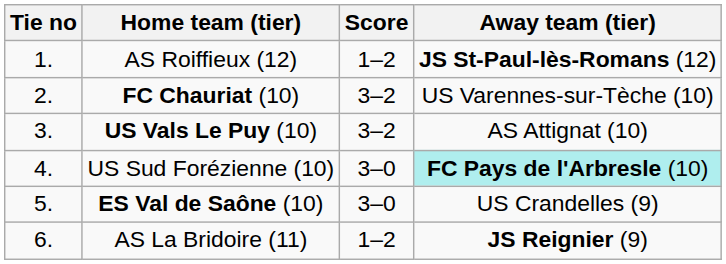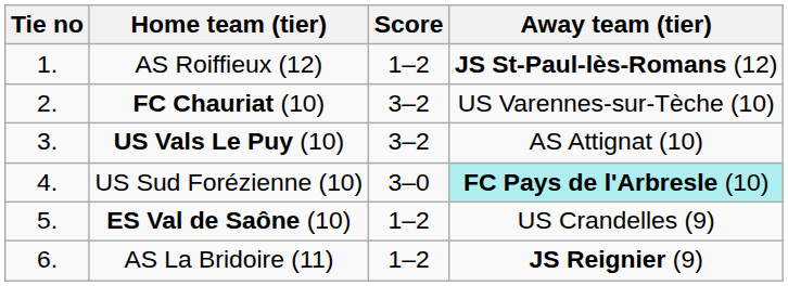 <table class="wikitable" style="text-align: center">
 <tr>
 <th>Tie no</th>
 <th>Home team (tier)</th>
 <th>Score</th>
 <th>Away team (tier)</th>
 </tr>
 <tr>
 <td>1.</td>
 <td>AS Roiffieux (12)</td>
 <td>1–2 </td>
 <td><strong>JS St-Paul-lès-Romans</strong> (12)</td>
 </tr>
 <tr>
 <td>2.</td>
 <td><strong>FC Chauriat</strong> (10)</td>
 <td>3–2</td>
 <td>US Varennes-sur-Tèche (10)</td>
 </tr>
 <tr>
 <td>3.</td>
 <td><strong>US Vals Le Puy</strong> (10)</td>
 <td>3–2</td>
 <td>AS Attignat (10)</td>
 </tr>
 <tr>
 <td>4.</td>
 <td>US Sud Forézienne (10)</td>
 <td>3–0</td>
 <td style="background: paleturquoise;"><strong>FC Pays de l'Arbresle</strong> (10)</td>
 </tr>
 <tr>
 <td>5.</td>
 <td><strong>ES Val de Saône</strong> (10)</td>
-<td>3–0</td>
+<td>1–2 </td>
 <td>US Crandelles (9)</td>
 </tr>
 <tr>
 <td>6.</td>
 <td>AS La Bridoire (11)</td>
 <td>1–2</td>
 <td><strong>JS Reignier</strong> (9)</td>
 </tr>
 </table>
